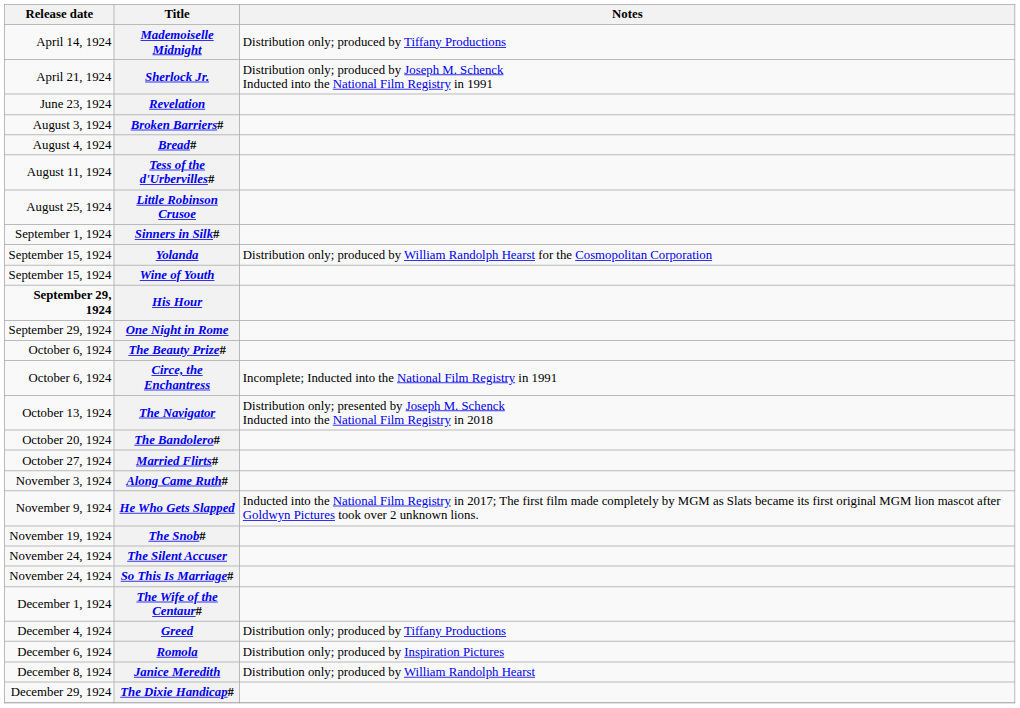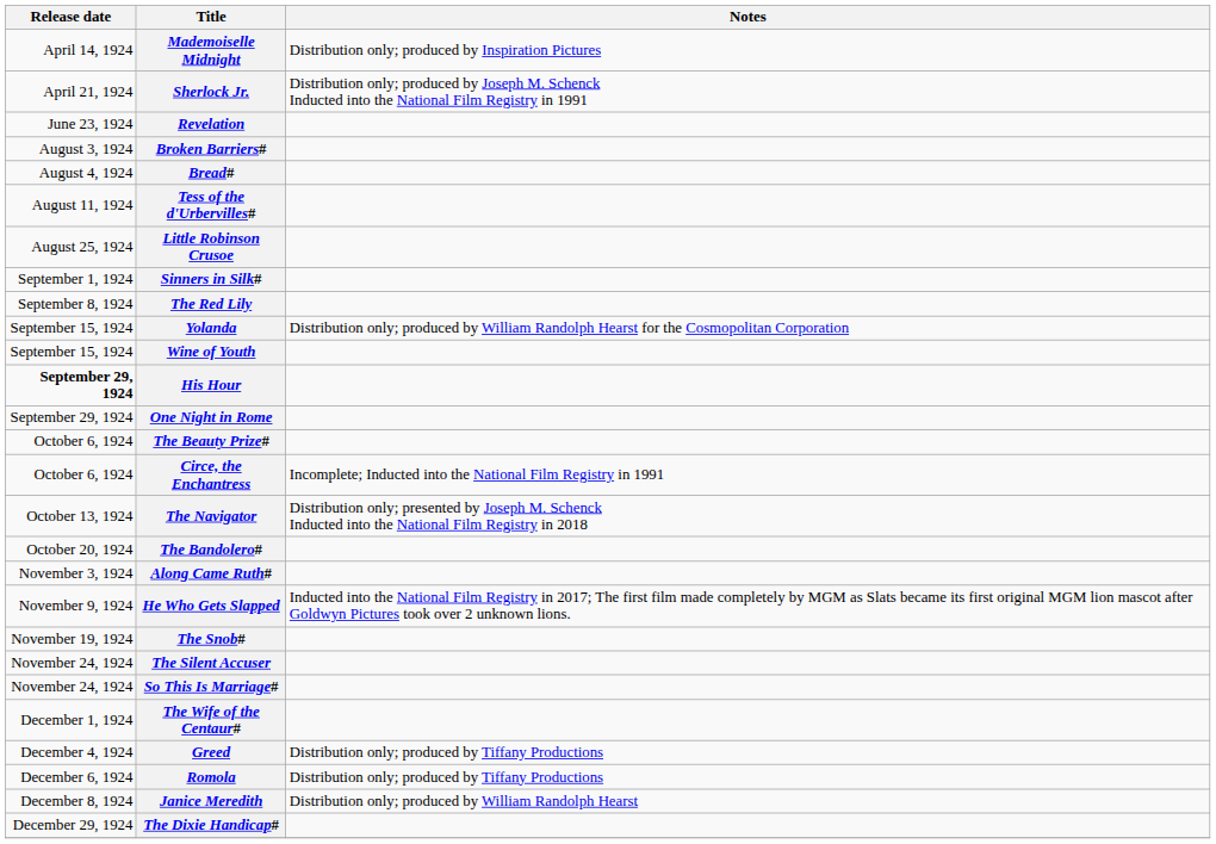 <table class="wikitable sortable" style="width:100%;">
 <tr>
 <th scope="col" style="width:130px;">Release date</th>
 <th>Title</th>
 <th>Notes</th>
 </tr>
 <tr>
 <td style="text-align:right;">April 14, 1924</td>
 <th scope="row"><em><a href='#'>Mademoiselle Midnight</a></em></th>
-<td>Distribution only; produced by <a href='#'>Tiffany Productions</a></td>
+<td>Distribution only; produced by <a href='#'>Inspiration Pictures</a></td>
 </tr>
 <tr>
 <td style="text-align:right;">April 21, 1924</td>
 <th scope="row"><em><a href='#'>Sherlock Jr.</a></em></th>
 <td>Distribution only; produced by <a href='#'>Joseph M. Schenck</a><br>Inducted into the <a href='#'>National Film Registry</a> in 1991</td>
 </tr>
 <tr>
 <td style="text-align:right;">June 23, 1924</td>
 <th scope="row"><em><a href='#'>Revelation</a></em></th>
 <td></td>
 </tr>
 <tr>
 <td style="text-align:right;">August 3, 1924</td>
 <th scope="row"><em><a href='#'>Broken Barriers</a></em>#</th>
 <td></td>
 </tr>
 <tr>
 <td style="text-align:right;">August 4, 1924</td>
 <th scope="row"><em><a href='#'>Bread</a></em>#</th>
 <td></td>
 </tr>
 <tr>
 <td style="text-align:right;">August 11, 1924</td>
 <th scope="row"><em><a href='#'>Tess of the d'Urbervilles</a></em>#</th>
 <td></td>
 </tr>
 <tr>
 <td style="text-align:right;">August 25, 1924</td>
 <th scope="row"><em><a href='#'>Little Robinson Crusoe</a></em></th>
 <td></td>
 </tr>
 <tr>
 <td style="text-align:right;">September 1, 1924</td>
 <th scope="row"><em><a href='#'>Sinners in Silk</a></em>#</th>
+<td></td>
+</tr>
+<tr>
+<td style="text-align:right;">September 8, 1924</td>
+<th scope="row"><em><a href='#'>The Red Lily</a></em></th>
 <td></td>
 </tr>
 <tr>
 <td style="text-align:right;">September 15, 1924</td>
 <th scope="row"><em><a href='#'>Yolanda</a></em></th>
 <td>Distribution only; produced by <a href='#'>William Randolph Hearst</a> for the <a href='#'>Cosmopolitan Corporation</a></td>
 </tr>
 <tr>
 <td style="text-align:right;">September 15, 1924</td>
 <th scope="row"><em><a href='#'>Wine of Youth</a></em></th>
 <td></td>
 </tr>
 <tr>
 <td style="text-align:right;"><strong>September 29, 1924</strong></td>
 <th scope="row"><em><a href='#'>His Hour</a></em></th>
 <td></td>
 </tr>
 <tr>
 <td style="text-align:right;">September 29, 1924</td>
 <th scope="row"><em><a href='#'>One Night in Rome</a></em></th>
 <td></td>
 </tr>
 <tr>
 <td style="text-align:right;">October 6, 1924</td>
 <th scope="row"><em><a href='#'>The Beauty Prize</a></em>#</th>
 <td></td>
 </tr>
 <tr>
 <td style="text-align:right;">October 6, 1924</td>
 <th scope="row"><em><a href='#'>Circe, the Enchantress</a></em></th>
 <td>Incomplete; Inducted into the <a href='#'>National Film Registry</a> in 1991</td>
 </tr>
 <tr>
 <td style="text-align:right;">October 13, 1924</td>
 <th scope="row"><em><a href='#'>The Navigator</a></em></th>
 <td>Distribution only; presented by <a href='#'>Joseph M. Schenck</a><br>Inducted into the <a href='#'>National Film Registry</a> in 2018</td>
 </tr>
 <tr>
 <td style="text-align:right;">October 20, 1924</td>
 <th scope="row"><em><a href='#'>The Bandolero</a></em>#</th>
 <td></td>
 </tr>
 <tr>
-<td style="text-align:right;">October 27, 1924</td>
-<th scope="row"><em><a href='#'>Married Flirts</a></em>#</th>
-<td></td>
-</tr>
-<tr>
 <td style="text-align:right;">November 3, 1924</td>
 <th scope="row"><em><a href='#'>Along Came Ruth</a></em>#</th>
 <td></td>
 </tr>
 <tr>
 <td style="text-align:right;">November 9, 1924</td>
 <th scope="row"><em><a href='#'>He Who Gets Slapped</a></em></th>
 <td>Inducted into the <a href='#'>National Film Registry</a> in 2017; The first film made completely by MGM as Slats became its first original MGM lion mascot after <a href='#'>Goldwyn Pictures</a> took over 2 unknown lions.</td>
 </tr>
 <tr>
 <td style="text-align:right;">November 19, 1924</td>
 <th scope="row"><em><a href='#'>The Snob</a></em>#</th>
 <td></td>
 </tr>
 <tr>
 <td style="text-align:right;">November 24, 1924</td>
 <th scope="row"><em><a href='#'>The Silent Accuser</a></em></th>
 <td></td>
 </tr>
 <tr>
 <td style="text-align:right;">November 24, 1924</td>
 <th scope="row"><em><a href='#'>So This Is Marriage</a></em>#</th>
 <td></td>
 </tr>
 <tr>
 <td style="text-align:right;">December 1, 1924</td>
 <th scope="row"><em><a href='#'>The Wife of the Centaur</a></em>#</th>
 <td></td>
 </tr>
 <tr>
 <td style="text-align:right;">December 4, 1924</td>
 <th scope="row"><em><a href='#'>Greed</a></em></th>
 <td>Distribution only; produced by <a href='#'>Tiffany Productions</a></td>
 </tr>
 <tr>
 <td style="text-align:right;">December 6, 1924</td>
 <th scope="row"><em><a href='#'>Romola</a></em></th>
-<td>Distribution only; produced by <a href='#'>Inspiration Pictures</a></td>
+<td>Distribution only; produced by <a href='#'>Tiffany Productions</a></td>
 </tr>
 <tr>
 <td style="text-align:right;">December 8, 1924</td>
 <th scope="row"><em><a href='#'>Janice Meredith</a></em></th>
 <td>Distribution only; produced by <a href='#'>William Randolph Hearst</a></td>
 </tr>
 <tr>
 <td style="text-align:right;">December 29, 1924</td>
 <th scope="row"><em><a href='#'>The Dixie Handicap</a></em>#</th>
 <td></td>
 </tr>
 <tr>
 </tr>
 </table>
